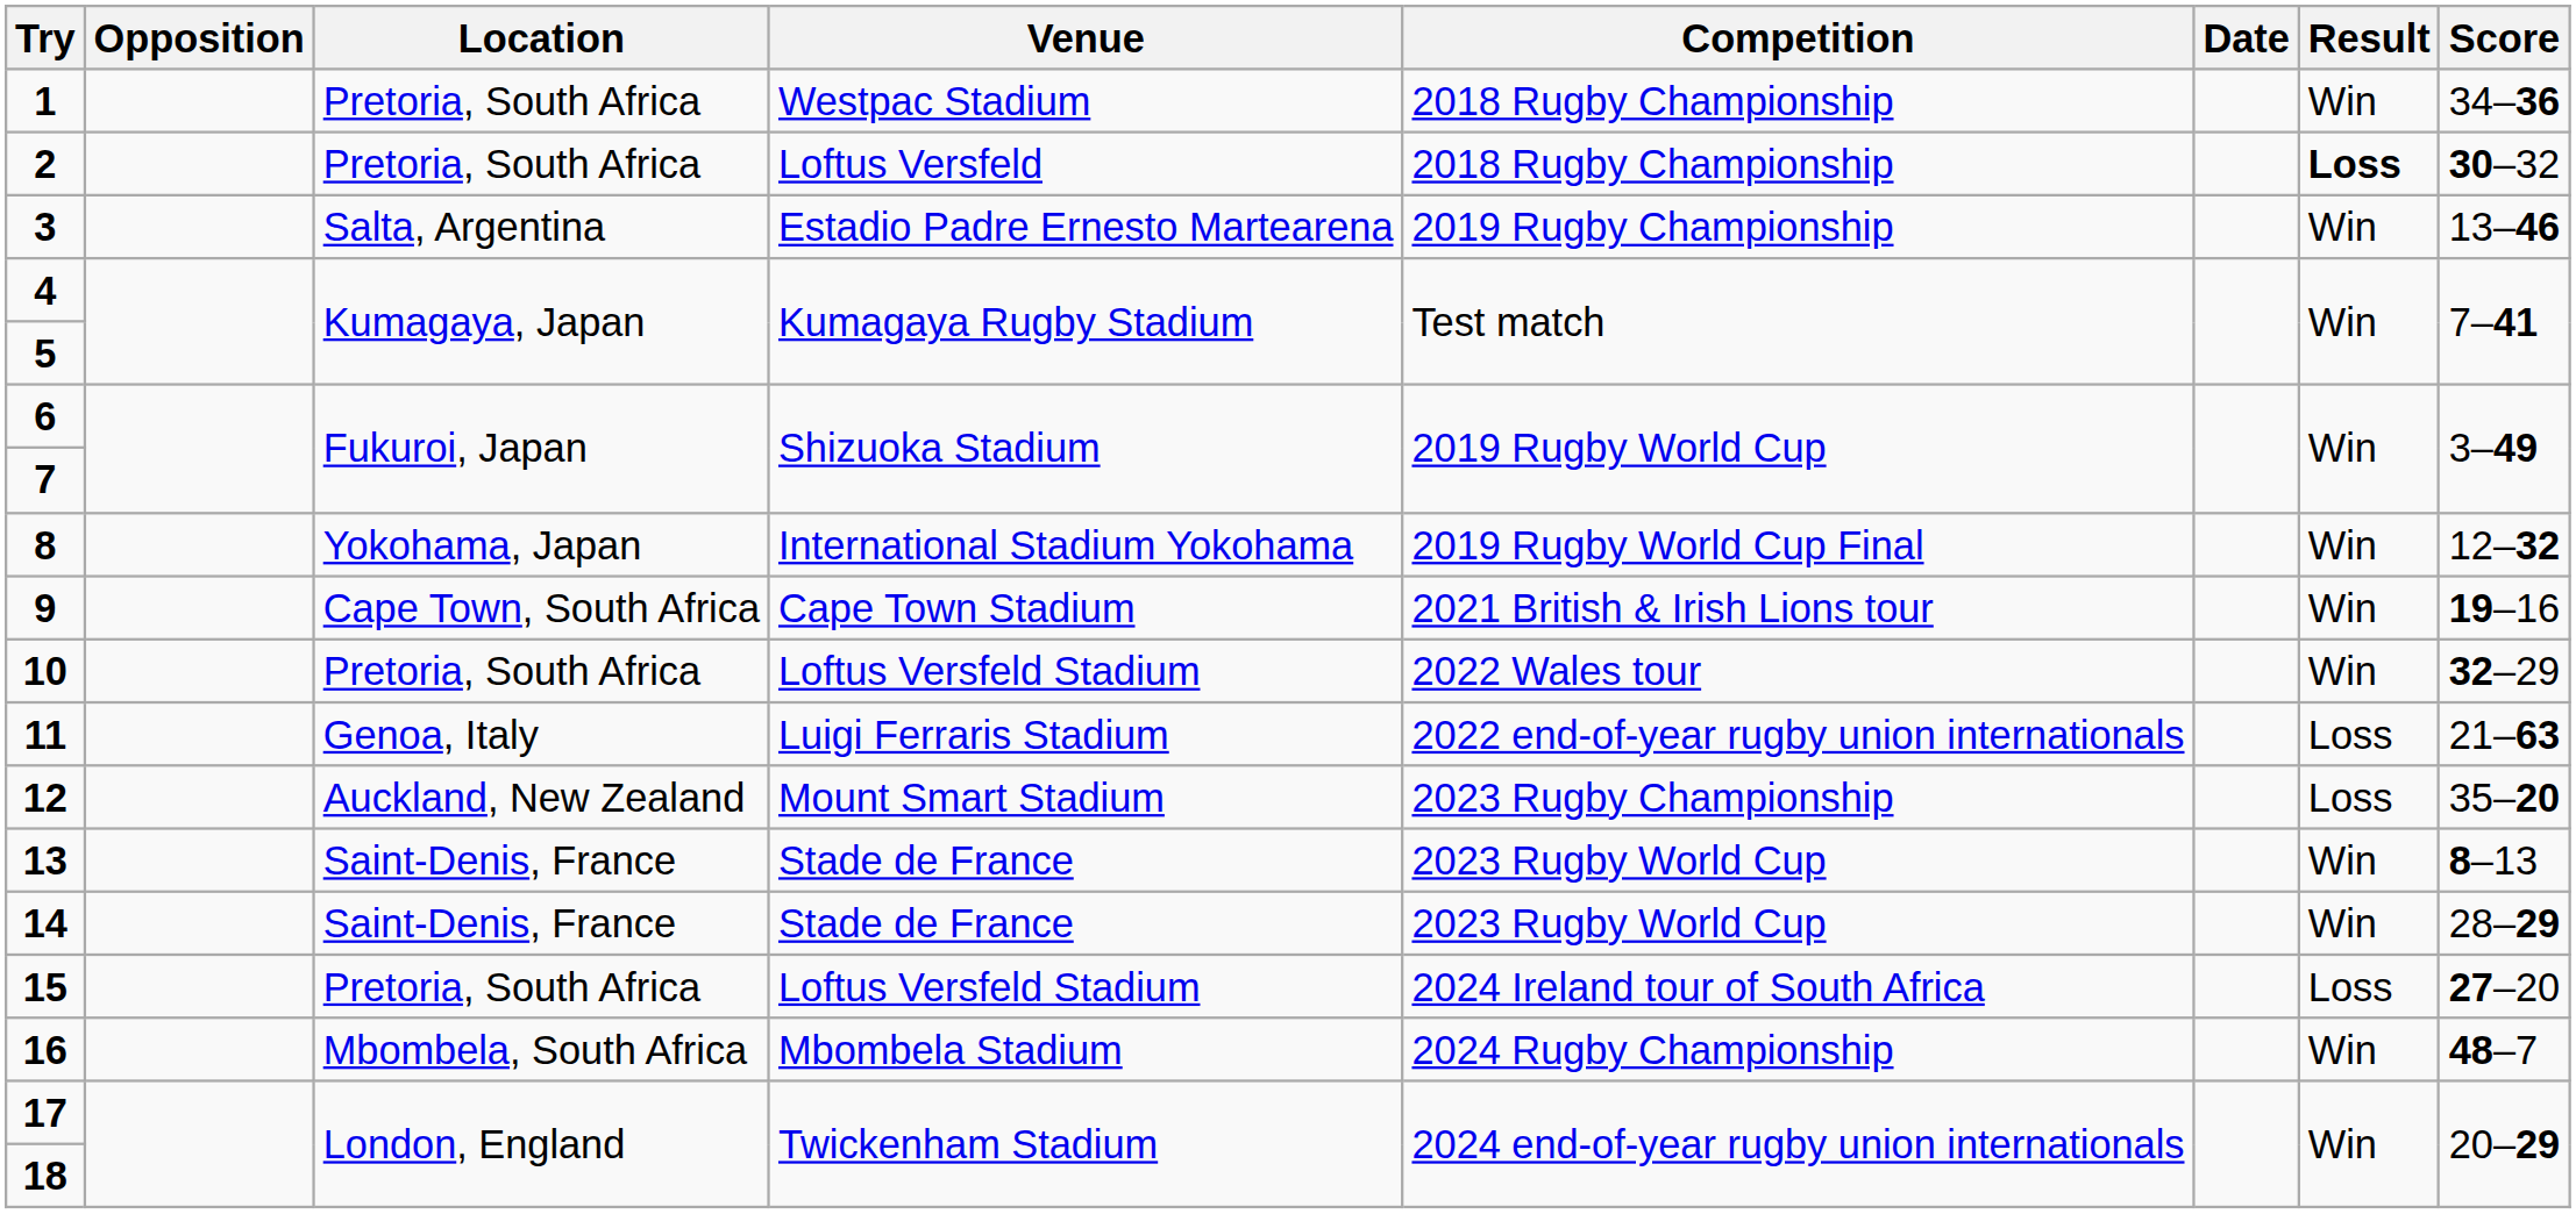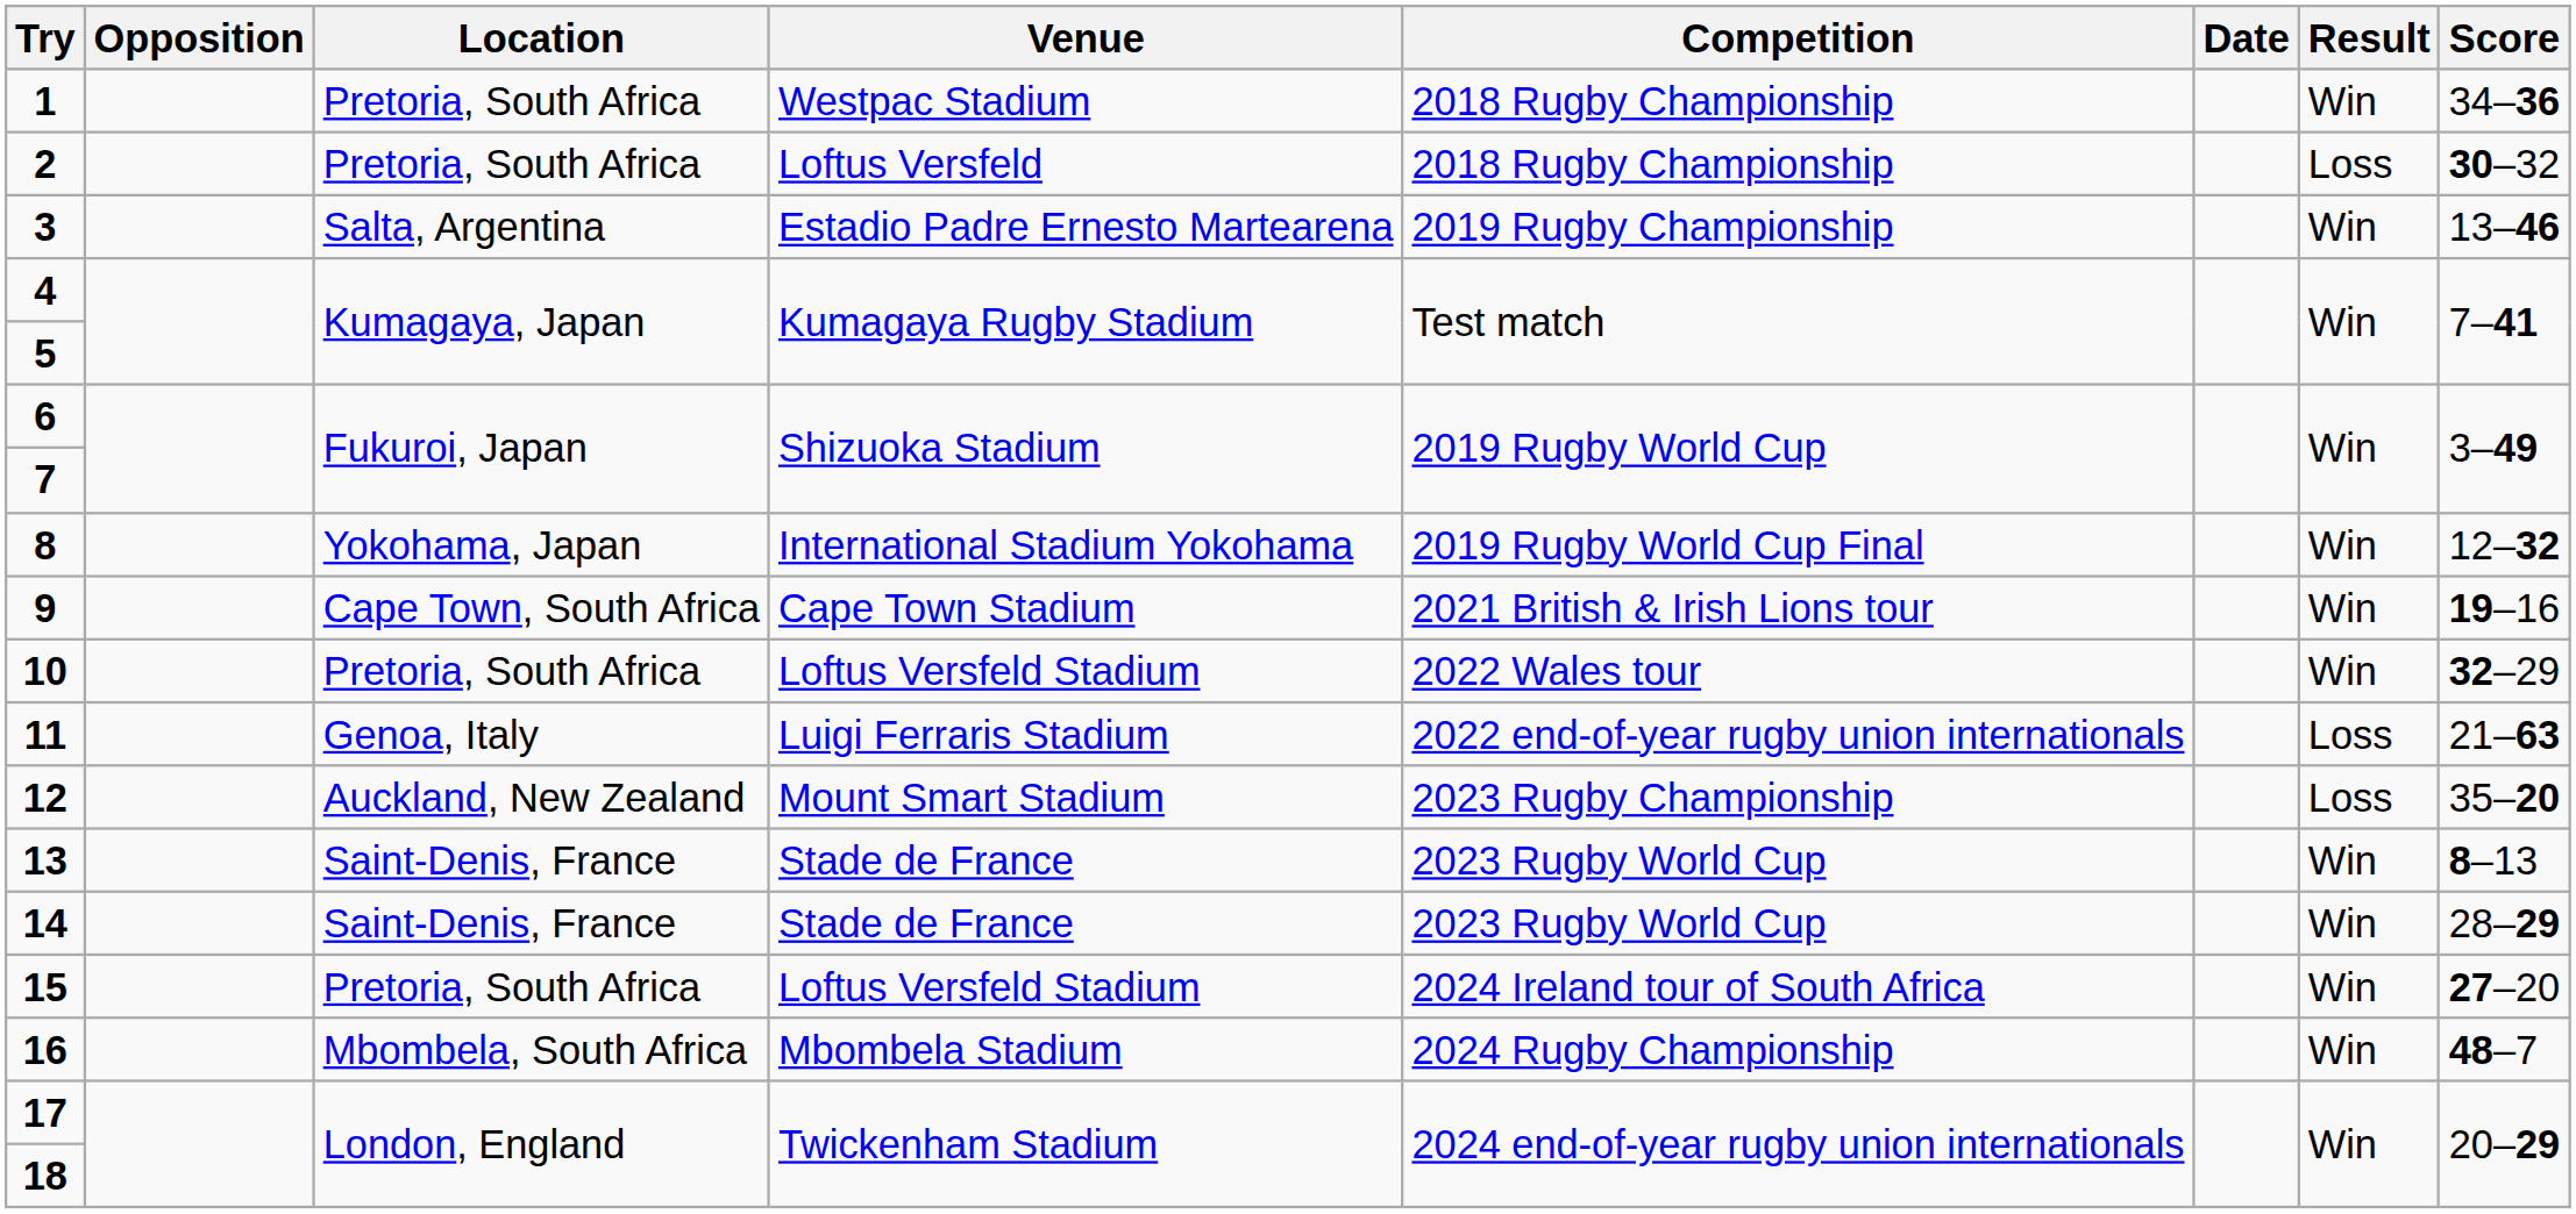 <table class="wikitable sortable" style="font-size:95%">
 <tr>
 <th>Try</th>
 <th>Opposition</th>
 <th>Location</th>
 <th>Venue</th>
 <th>Competition</th>
 <th>Date</th>
 <th>Result</th>
 <th>Score</th>
 </tr>
 <tr>
 <td align="center"><strong>1</strong></td>
 <td></td>
 <td><a href='#'>Pretoria</a>, South Africa</td>
 <td><a href='#'>Westpac Stadium</a></td>
 <td><a href='#'>2018 Rugby Championship</a></td>
 <td></td>
 <td>Win</td>
 <td>34–<strong>36</strong></td>
 </tr>
 <tr>
 <td align="center"><strong>2</strong></td>
 <td></td>
 <td><a href='#'>Pretoria</a>, South Africa</td>
 <td><a href='#'>Loftus Versfeld</a></td>
 <td><a href='#'>2018 Rugby Championship</a></td>
 <td></td>
-<td><strong>Loss</strong></td>
+<td>Loss</td>
 <td><strong>30</strong>–32</td>
 </tr>
 <tr>
 <td align="center"><strong>3</strong></td>
 <td></td>
 <td><a href='#'>Salta</a>, Argentina</td>
 <td><a href='#'>Estadio Padre Ernesto Martearena</a></td>
 <td><a href='#'>2019 Rugby Championship</a></td>
 <td></td>
 <td>Win</td>
 <td>13–<strong>46</strong></td>
 </tr>
 <tr>
 <td align="center"><strong>4</strong></td>
 <td rowspan=2></td>
 <td rowspan=2><a href='#'>Kumagaya</a>, Japan</td>
 <td rowspan=2><a href='#'>Kumagaya Rugby Stadium</a></td>
 <td rowspan=2>Test match</td>
 <td rowspan=2></td>
 <td rowspan=2>Win</td>
 <td rowspan=2>7–<strong>41</strong></td>
 </tr>
 <tr>
 <td align="center"><strong>5</strong></td>
 </tr>
 <tr>
 <td align="center"><strong>6</strong></td>
 <td rowspan=2></td>
 <td rowspan=2><a href='#'>Fukuroi</a>, Japan</td>
 <td rowspan=2><a href='#'>Shizuoka Stadium</a></td>
 <td rowspan=2><a href='#'>2019 Rugby World Cup</a></td>
 <td rowspan=2></td>
 <td rowspan=2>Win</td>
 <td rowspan=2>3–<strong>49</strong></td>
 </tr>
 <tr>
 <td align="center"><strong>7</strong></td>
 </tr>
 <tr>
 <td align="center"><strong>8</strong></td>
 <td></td>
 <td><a href='#'>Yokohama</a>, Japan</td>
 <td><a href='#'>International Stadium Yokohama</a></td>
 <td><a href='#'>2019 Rugby World Cup Final</a></td>
 <td></td>
 <td>Win</td>
 <td>12–<strong>32</strong></td>
 </tr>
 <tr>
 <td align="center"><strong>9</strong></td>
 <td></td>
 <td><a href='#'>Cape Town</a>, South Africa</td>
 <td><a href='#'>Cape Town Stadium</a></td>
 <td><a href='#'>2021 British & Irish Lions tour</a></td>
 <td></td>
 <td>Win</td>
 <td><strong>19</strong>–16</td>
 </tr>
 <tr>
 <td align="center"><strong>10</strong></td>
 <td></td>
 <td><a href='#'>Pretoria</a>, South Africa</td>
 <td><a href='#'>Loftus Versfeld Stadium</a></td>
 <td><a href='#'>2022 Wales tour</a></td>
 <td></td>
 <td>Win</td>
 <td><strong>32</strong>–29</td>
 </tr>
 <tr>
 <td align="center"><strong>11</strong></td>
 <td></td>
 <td><a href='#'>Genoa</a>, Italy</td>
 <td><a href='#'>Luigi Ferraris Stadium</a></td>
 <td><a href='#'>2022 end-of-year rugby union internationals</a></td>
 <td></td>
 <td>Loss</td>
 <td>21–<strong>63</strong></td>
 </tr>
 <tr>
 <td align="center"><strong>12</strong></td>
 <td></td>
 <td><a href='#'>Auckland</a>, New Zealand</td>
 <td><a href='#'>Mount Smart Stadium</a></td>
 <td><a href='#'>2023 Rugby Championship</a></td>
 <td></td>
 <td>Loss</td>
 <td>35–<strong>20</strong></td>
 </tr>
 <tr>
 <td align="center"><strong>13</strong></td>
 <td></td>
 <td><a href='#'>Saint-Denis</a>, France</td>
 <td><a href='#'>Stade de France</a></td>
 <td><a href='#'>2023 Rugby World Cup</a></td>
 <td></td>
 <td>Win</td>
 <td><strong>8</strong>–13</td>
 </tr>
 <tr>
 <td align="center"><strong>14</strong></td>
 <td></td>
 <td><a href='#'>Saint-Denis</a>, France</td>
 <td><a href='#'>Stade de France</a></td>
 <td><a href='#'>2023 Rugby World Cup</a></td>
 <td></td>
 <td>Win</td>
 <td>28–<strong>29</strong></td>
 </tr>
 <tr>
 <td align="center"><strong>15</strong></td>
 <td></td>
 <td><a href='#'>Pretoria</a>, South Africa</td>
 <td><a href='#'>Loftus Versfeld Stadium</a></td>
 <td><a href='#'>2024 Ireland tour of South Africa</a></td>
 <td></td>
-<td>Loss</td>
+<td>Win</td>
 <td><strong>27</strong>–20</td>
 </tr>
 <tr>
 <td align="center"><strong>16</strong></td>
 <td></td>
 <td><a href='#'>Mbombela</a>, South Africa</td>
 <td><a href='#'>Mbombela Stadium</a></td>
 <td><a href='#'>2024 Rugby Championship</a></td>
 <td></td>
 <td>Win</td>
 <td><strong>48</strong>–7</td>
 </tr>
 <tr>
 <td align="center"><strong>17</strong></td>
 <td rowspan=2></td>
 <td rowspan=2><a href='#'>London</a>, England</td>
 <td rowspan=2><a href='#'>Twickenham Stadium</a></td>
 <td rowspan=2><a href='#'>2024 end-of-year rugby union internationals</a></td>
 <td rowspan=2></td>
 <td rowspan=2>Win</td>
 <td rowspan=2>20–<strong>29</strong></td>
 </tr>
 <tr>
 <td align="center"><strong>18</strong></td>
 </tr>
 </table>
